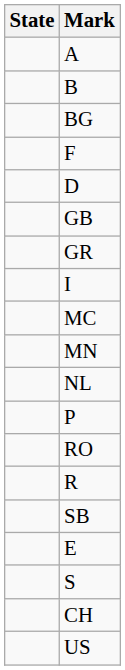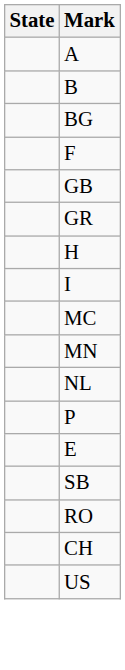 <table class="wikitable sortable">
 <tr>
 <th>State</th>
 <th>Mark</th>
 </tr>
 <tr>
 <td></td>
 <td>A</td>
 </tr>
 <tr>
 <td></td>
 <td>B</td>
 </tr>
 <tr>
 <td></td>
 <td>BG</td>
 </tr>
 <tr>
 <td></td>
 <td>F</td>
 </tr>
 <tr>
 <td></td>
-<td>D</td>
-</tr>
-<tr>
-<td></td>
 <td>GB</td>
 </tr>
 <tr>
 <td></td>
 <td>GR</td>
+</tr>
+<tr>
+<td></td>
+<td>H</td>
 </tr>
 <tr>
 <td></td>
 <td>I</td>
 </tr>
 <tr>
 <td></td>
 <td>MC</td>
 </tr>
 <tr>
 <td></td>
 <td>MN</td>
 </tr>
 <tr>
 <td></td>
 <td>NL</td>
 </tr>
 <tr>
 <td></td>
 <td>P</td>
 </tr>
 <tr>
 <td></td>
-<td>RO</td>
-</tr>
-<tr>
-<td></td>
-<td>R</td>
+<td>E</td>
 </tr>
 <tr>
 <td></td>
 <td>SB</td>
 </tr>
 <tr>
 <td></td>
-<td>E</td>
-</tr>
-<tr>
-<td></td>
-<td>S</td>
+<td>RO</td>
 </tr>
 <tr>
 <td></td>
 <td>CH</td>
 </tr>
 <tr>
 <td></td>
 <td>US</td>
 </tr>
 </table>
